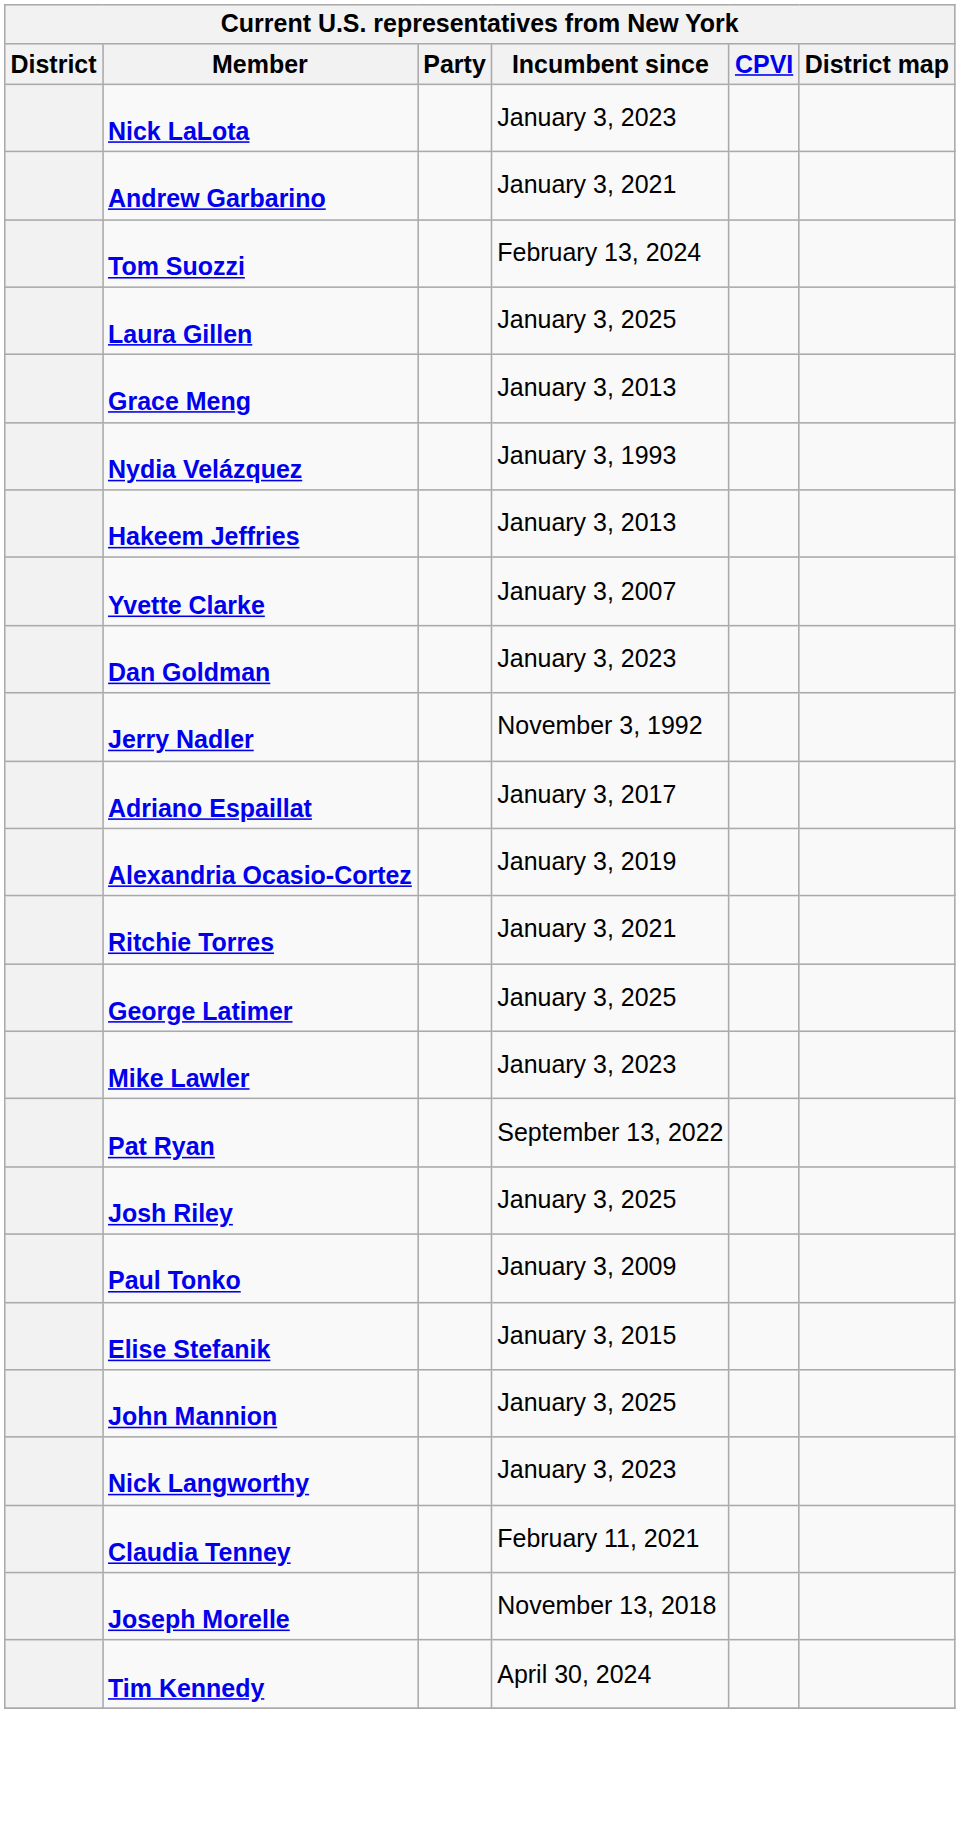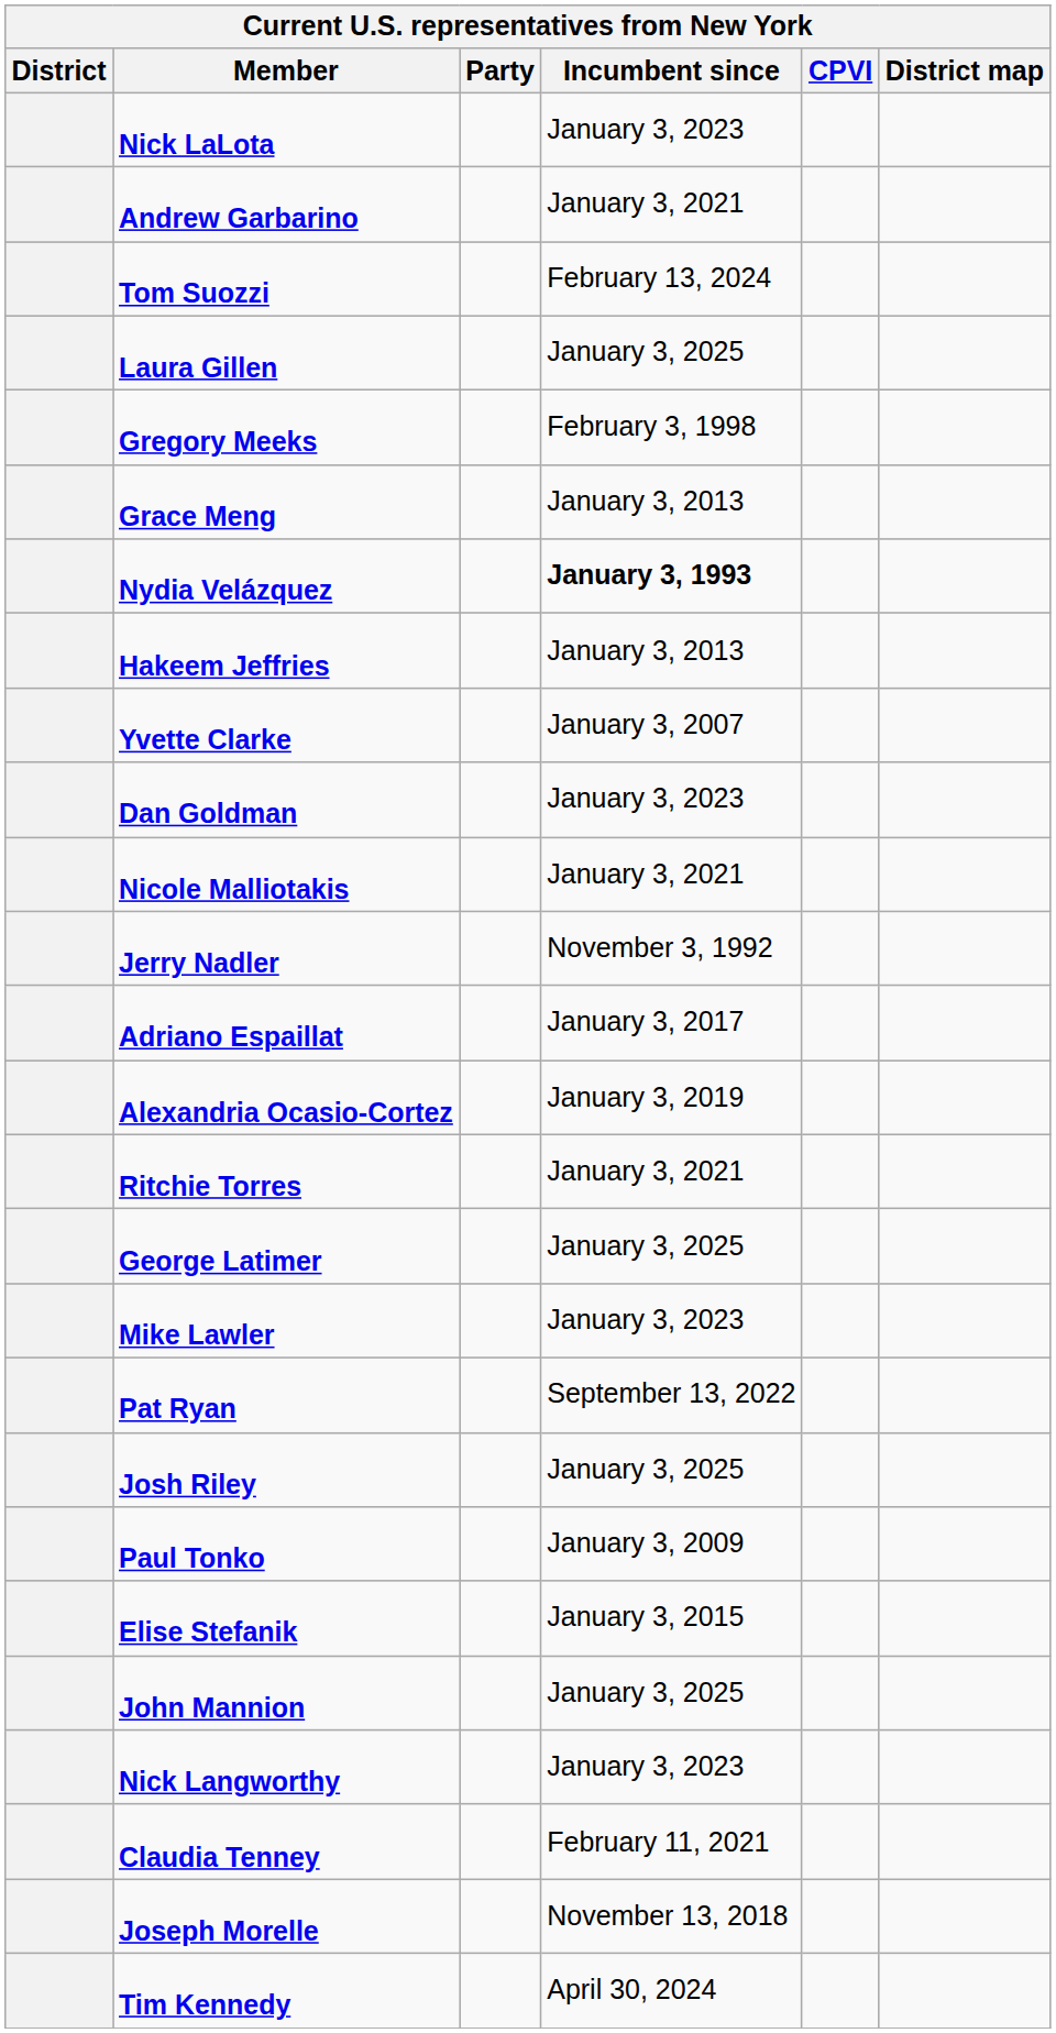 <table class="wikitable sticky-header-multi sortable">
 <tr>
 <th colspan=6>Current U.S. representatives from New York</th>
 </tr>
 <tr>
 <th>District</th>
 <th>Member<br></th>
 <th>Party</th>
 <th data-sort-type="date">Incumbent since</th>
 <th data-sort-type="number"><a href='#'>CPVI</a><br></th>
 <th class="unsortable">District map</th>
 </tr>
 <tr>
 <th></th>
 <td data-sort-value="LaLota, Nick"><br><strong><a href='#'>Nick LaLota</a></strong><br></td>
 <td></td>
 <td>January 3, 2023</td>
 <td></td>
 <td></td>
 </tr>
 <tr>
 <th></th>
 <td data-sort-value="Garbarino, Andrew"><br><strong><a href='#'>Andrew Garbarino</a></strong><br></td>
 <td></td>
 <td>January 3, 2021</td>
 <td></td>
 <td></td>
 </tr>
 <tr>
 <th></th>
 <td data-sort-value="Suozzi, Tom"><br><strong><a href='#'>Tom Suozzi</a></strong><br></td>
 <td></td>
 <td>February 13, 2024</td>
 <td></td>
 <td></td>
 </tr>
 <tr>
 <th></th>
 <td data-sort-value="Gillen, Laura"><br><strong><a href='#'>Laura Gillen</a></strong><br></td>
 <td></td>
 <td>January 3, 2025</td>
 <td></td>
 <td></td>
 </tr>
 <tr>
 <th></th>
+<td data-sort-value="Meeks, Gregory"><br><strong><a href='#'>Gregory Meeks</a></strong><br></td>
+<td></td>
+<td>February 3, 1998</td>
+<td></td>
+<td></td>
+</tr>
+<tr>
+<th></th>
 <td data-sort-value="Meng, Grace"><br><strong><a href='#'>Grace Meng</a></strong><br></td>
 <td></td>
 <td>January 3, 2013</td>
 <td></td>
 <td></td>
 </tr>
 <tr>
 <th></th>
 <td data-sort-value="Velázquez, Nydia"><br><strong><a href='#'>Nydia Velázquez</a></strong><br></td>
 <td></td>
-<td>January 3, 1993</td>
+<td><strong>January 3, 1993</strong></td>
 <td></td>
 <td></td>
 </tr>
 <tr>
 <th></th>
 <td data-sort-value="Jeffries, Hakeem"><br><strong><a href='#'>Hakeem Jeffries</a></strong><br></td>
 <td></td>
 <td>January 3, 2013</td>
 <td></td>
 <td></td>
 </tr>
 <tr>
 <th></th>
 <td data-sort-value="Clarke, Yvette"><br><strong><a href='#'>Yvette Clarke</a></strong><br></td>
 <td></td>
 <td>January 3, 2007</td>
 <td></td>
 <td></td>
 </tr>
 <tr>
 <th></th>
 <td data-sort-value="Goldman, Dan"><br><strong><a href='#'>Dan Goldman</a></strong><br></td>
 <td></td>
 <td>January 3, 2023</td>
+<td></td>
+<td></td>
+</tr>
+<tr>
+<th></th>
+<td data-sort-value="Malliotakis, Nicole"><br><strong><a href='#'>Nicole Malliotakis</a></strong><br></td>
+<td></td>
+<td>January 3, 2021</td>
 <td></td>
 <td></td>
 </tr>
 <tr>
 <th></th>
 <td data-sort-value="Nadler, Jerry"><br><strong><a href='#'>Jerry Nadler</a></strong><br></td>
 <td></td>
 <td>November 3, 1992</td>
 <td></td>
 <td></td>
 </tr>
 <tr>
 <th></th>
 <td data-sort-value="Espaillat, Adriano"><br><strong><a href='#'>Adriano Espaillat</a></strong><br></td>
 <td></td>
 <td>January 3, 2017</td>
 <td></td>
 <td></td>
 </tr>
 <tr>
 <th></th>
 <td data-sort-value="Ocasio-Cortez, Alexandria"><br><strong><a href='#'>Alexandria Ocasio-Cortez</a></strong><br></td>
 <td></td>
 <td>January 3, 2019</td>
 <td></td>
 <td></td>
 </tr>
 <tr>
 <th></th>
 <td data-sort-value="Torres, Ritchie"><br><strong><a href='#'>Ritchie Torres</a></strong><br></td>
 <td></td>
 <td>January 3, 2021</td>
 <td></td>
 <td></td>
 </tr>
 <tr>
 <th></th>
 <td data-sort-value="Latimer, George"><br><strong><a href='#'>George Latimer</a></strong><br></td>
 <td></td>
 <td>January 3, 2025</td>
 <td></td>
 <td></td>
 </tr>
 <tr>
 <th></th>
 <td data-sort-value="Lawler, Mike"><br><strong><a href='#'>Mike Lawler</a></strong><br></td>
 <td></td>
 <td>January 3, 2023</td>
 <td></td>
 <td></td>
 </tr>
 <tr>
 <th></th>
 <td data-sort-value="Ryan, Pat"><br><strong><a href='#'>Pat Ryan</a></strong><br></td>
 <td></td>
 <td>September 13, 2022</td>
 <td></td>
 <td></td>
 </tr>
 <tr>
 <th></th>
 <td data-sort-value="Riley, Josh"><br><strong><a href='#'>Josh Riley</a></strong><br></td>
 <td></td>
 <td>January 3, 2025</td>
 <td></td>
 <td></td>
 </tr>
 <tr>
 <th></th>
 <td data-sort-value="Tonko, Paul"><br><strong><a href='#'>Paul Tonko</a></strong><br></td>
 <td></td>
 <td>January 3, 2009</td>
 <td></td>
 <td></td>
 </tr>
 <tr>
 <th></th>
 <td data-sort-value="Stefanik, Elise"><br><strong><a href='#'>Elise Stefanik</a></strong><br></td>
 <td></td>
 <td>January 3, 2015</td>
 <td></td>
 <td></td>
 </tr>
 <tr>
 <th></th>
 <td data-sort-value="Mannion, John"><br><strong><a href='#'>John Mannion</a></strong><br></td>
 <td></td>
 <td>January 3, 2025</td>
 <td></td>
 <td></td>
 </tr>
 <tr>
 <th></th>
 <td data-sort-value="Langworthy, Nick"><br><strong><a href='#'>Nick Langworthy</a></strong><br></td>
 <td></td>
 <td>January 3, 2023</td>
 <td></td>
 <td></td>
 </tr>
 <tr>
 <th></th>
 <td data-sort-value="Tenney, Claudia"><br><strong><a href='#'>Claudia Tenney</a></strong><br></td>
 <td></td>
 <td>February 11, 2021</td>
 <td></td>
 <td></td>
 </tr>
 <tr>
 <th></th>
 <td data-sort-value="Morelle, Joseph"><br><strong><a href='#'>Joseph Morelle</a></strong><br></td>
 <td></td>
 <td>November 13, 2018</td>
 <td></td>
 <td></td>
 </tr>
 <tr>
 <th></th>
 <td data-sort-value="Kennedy, Tim"><br><strong><a href='#'>Tim Kennedy</a></strong><br></td>
 <td></td>
 <td>April 30, 2024</td>
 <td></td>
 <td></td>
 </tr>
 <tr>
 </tr>
 </table>
